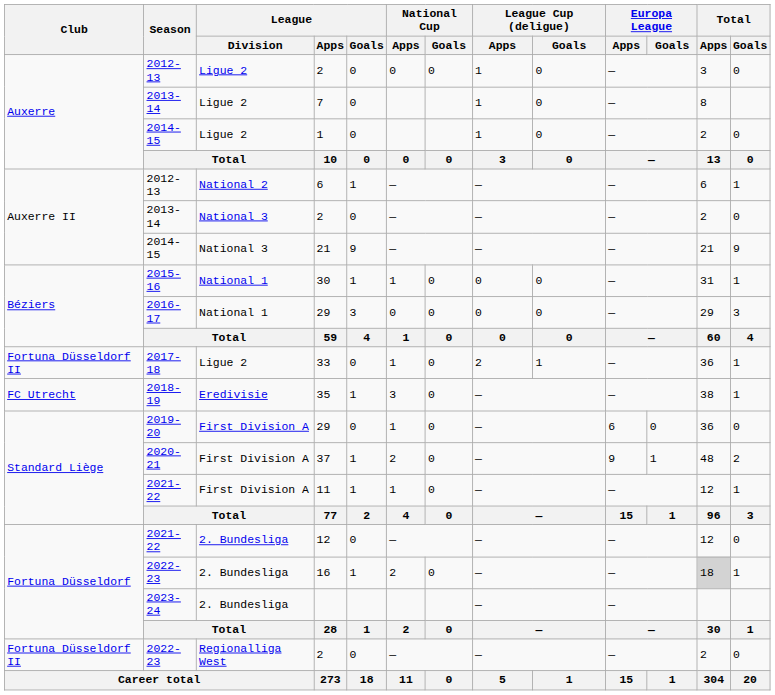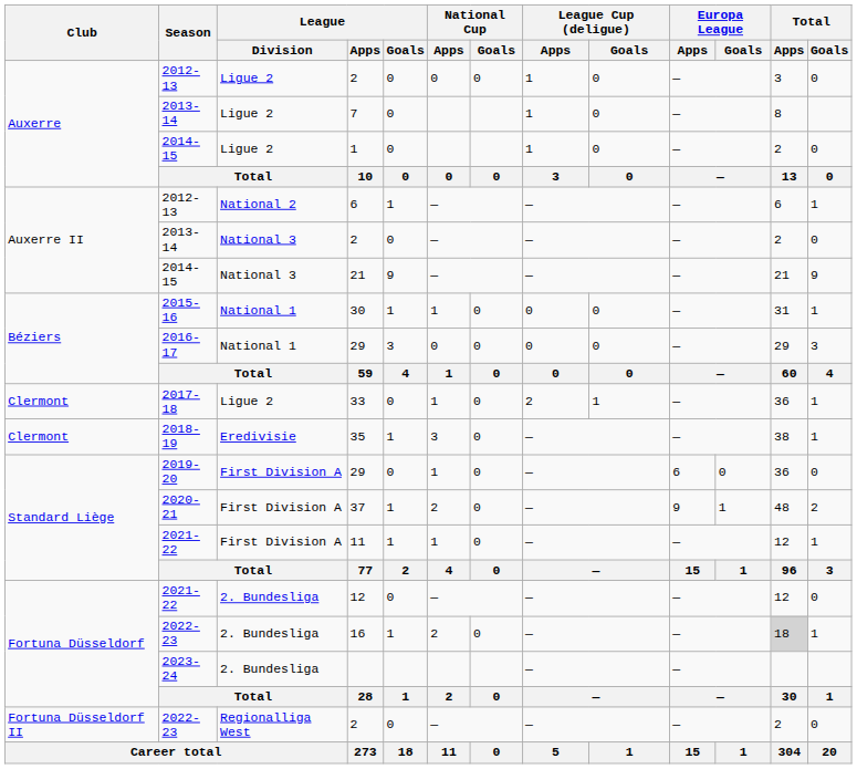 <table class="wikitable">
 <tr>
 <th rowspan="2">Club</th>
 <th rowspan="2">Season</th>
 <th colspan="3">League</th>
 <th colspan="2">National Cup</th>
 <th colspan="2">League Cup (deligue)</th>
 <th colspan="2"><a href='#'>Europa League</a></th>
 <th colspan="2">Total</th>
 </tr>
 <tr>
 <th>Division</th>
 <th>Apps</th>
 <th>Goals</th>
 <th>Apps</th>
 <th>Goals</th>
 <th>Apps</th>
 <th>Goals</th>
 <th>Apps</th>
 <th>Goals</th>
 <th>Apps</th>
 <th>Goals</th>
 </tr>
 <tr>
 <td rowspan="4"><a href='#'>Auxerre</a></td>
 <td><a href='#'>2012-13</a></td>
 <td><a href='#'>Ligue 2</a></td>
 <td>2</td>
 <td>0</td>
 <td>0</td>
 <td>0</td>
 <td>1</td>
 <td>0</td>
 <td colspan="2">—</td>
 <td>3</td>
 <td>0</td>
 </tr>
 <tr>
 <td><a href='#'>2013-14</a></td>
 <td>Ligue 2</td>
 <td>7</td>
 <td>0</td>
 <td></td>
 <td></td>
 <td>1</td>
 <td>0</td>
 <td colspan="2">—</td>
 <td>8</td>
 <td></td>
 </tr>
 <tr>
 <td><a href='#'>2014-15</a></td>
 <td>Ligue 2</td>
 <td>1</td>
 <td>0</td>
 <td></td>
 <td></td>
 <td>1</td>
 <td>0</td>
 <td colspan="2">—</td>
 <td>2</td>
 <td>0</td>
 </tr>
 <tr>
 <th colspan="2">Total</th>
 <th>10</th>
 <th>0</th>
 <th>0</th>
 <th>0</th>
 <th>3</th>
 <th>0</th>
 <th colspan="2">—</th>
 <th>13</th>
 <th>0</th>
 </tr>
 <tr>
 <td rowspan="3">Auxerre II</td>
 <td>2012-13</td>
 <td><a href='#'>National 2</a></td>
 <td>6</td>
 <td>1</td>
 <td colspan="2">—</td>
 <td colspan="2">—</td>
 <td colspan="2">—</td>
 <td>6</td>
 <td>1</td>
 </tr>
 <tr>
 <td>2013-14</td>
 <td><a href='#'>National 3</a></td>
 <td>2</td>
 <td>0</td>
 <td colspan="2">—</td>
 <td colspan="2">—</td>
 <td colspan="2">—</td>
 <td>2</td>
 <td>0</td>
 </tr>
 <tr>
 <td>2014-15</td>
 <td>National 3</td>
 <td>21</td>
 <td>9</td>
 <td colspan="2">—</td>
 <td colspan="2">—</td>
 <td colspan="2">—</td>
 <td>21</td>
 <td>9</td>
 </tr>
 <tr>
 <td rowspan="3"><a href='#'>Béziers</a></td>
 <td><a href='#'>2015-16</a></td>
 <td><a href='#'>National 1</a></td>
 <td>30</td>
 <td>1</td>
 <td>1</td>
 <td>0</td>
 <td>0</td>
 <td>0</td>
 <td colspan="2">—</td>
 <td>31</td>
 <td>1</td>
 </tr>
 <tr>
 <td><a href='#'>2016-17</a></td>
 <td>National 1</td>
 <td>29</td>
 <td>3</td>
 <td>0</td>
 <td>0</td>
 <td>0</td>
 <td>0</td>
 <td colspan="2">—</td>
 <td>29</td>
 <td>3</td>
 </tr>
 <tr>
 <th colspan="2">Total</th>
 <th>59</th>
 <th>4</th>
 <th>1</th>
 <th>0</th>
 <th>0</th>
 <th>0</th>
 <th colspan="2">—</th>
 <th>60</th>
 <th>4</th>
 </tr>
 <tr>
-<td><a href='#'>Fortuna Düsseldorf II</a></td>
+<td><a href='#'>Clermont</a></td>
 <td><a href='#'>2017-18</a></td>
 <td>Ligue 2</td>
 <td>33</td>
 <td>0</td>
 <td>1</td>
 <td>0</td>
 <td>2</td>
 <td>1</td>
 <td colspan="2">—</td>
 <td>36</td>
 <td>1</td>
 </tr>
 <tr>
-<td><a href='#'>FC Utrecht</a></td>
+<td><a href='#'>Clermont</a></td>
 <td><a href='#'>2018-19</a></td>
 <td><a href='#'>Eredivisie</a></td>
 <td>35</td>
 <td>1</td>
 <td>3</td>
 <td>0</td>
 <td colspan="2">—</td>
 <td colspan="2">—</td>
 <td>38</td>
 <td>1</td>
 </tr>
 <tr>
 <td rowspan="4"><a href='#'>Standard Liège</a></td>
 <td><a href='#'>2019-20</a></td>
 <td><a href='#'>First Division A</a></td>
 <td>29</td>
 <td>0</td>
 <td>1</td>
 <td>0</td>
 <td colspan="2">—</td>
 <td>6</td>
 <td>0</td>
 <td>36</td>
 <td>0</td>
 </tr>
 <tr>
 <td><a href='#'>2020-21</a></td>
 <td>First Division A</td>
 <td>37</td>
 <td>1</td>
 <td>2</td>
 <td>0</td>
 <td colspan="2">—</td>
 <td>9</td>
 <td>1</td>
 <td>48</td>
 <td>2</td>
 </tr>
 <tr>
 <td><a href='#'>2021-22</a></td>
 <td>First Division A</td>
 <td>11</td>
 <td>1</td>
 <td>1</td>
 <td>0</td>
 <td colspan="2">—</td>
 <td colspan="2">—</td>
 <td>12</td>
 <td>1</td>
 </tr>
 <tr>
 <th colspan="2">Total</th>
 <th>77</th>
 <th>2</th>
 <th>4</th>
 <th>0</th>
 <th colspan="2">—</th>
 <th>15</th>
 <th>1</th>
 <th>96</th>
 <th>3</th>
 </tr>
 <tr>
 <td rowspan="4"><a href='#'>Fortuna Düsseldorf</a></td>
 <td><a href='#'>2021-22</a></td>
 <td><a href='#'>2. Bundesliga</a></td>
 <td>12</td>
 <td>0</td>
 <td colspan="2">—</td>
 <td colspan="2">—</td>
 <td colspan="2">—</td>
 <td>12</td>
 <td>0</td>
 </tr>
 <tr>
 <td><a href='#'>2022-23</a></td>
 <td>2. Bundesliga</td>
 <td>16</td>
 <td>1</td>
 <td>2</td>
 <td>0</td>
 <td colspan="2">—</td>
 <td colspan="2">—</td>
 <td style="background: lightgrey;">18</td>
 <td>1</td>
 </tr>
 <tr>
 <td><a href='#'>2023-24</a></td>
 <td>2. Bundesliga</td>
 <td></td>
 <td></td>
 <td></td>
 <td></td>
 <td colspan="2">—</td>
 <td colspan="2">—</td>
 <td></td>
 <td></td>
 </tr>
 <tr>
 <th colspan="2">Total</th>
 <th>28</th>
 <th>1</th>
 <th>2</th>
 <th>0</th>
 <th colspan="2">—</th>
 <th colspan="2">—</th>
 <th>30</th>
 <th>1</th>
 </tr>
 <tr>
 <td><a href='#'>Fortuna Düsseldorf II</a></td>
 <td><a href='#'>2022-23</a></td>
 <td><a href='#'>Regionalliga West</a></td>
 <td>2</td>
 <td>0</td>
 <td colspan="2">—</td>
 <td colspan="2">—</td>
 <td colspan="2">—</td>
 <td>2</td>
 <td>0</td>
 </tr>
 <tr>
 <th colspan="3">Career total</th>
 <th>273</th>
 <th>18</th>
 <th>11</th>
 <th>0</th>
 <th>5</th>
 <th>1</th>
 <th>15</th>
 <th>1</th>
 <th>304</th>
 <th>20</th>
 </tr>
 </table>
